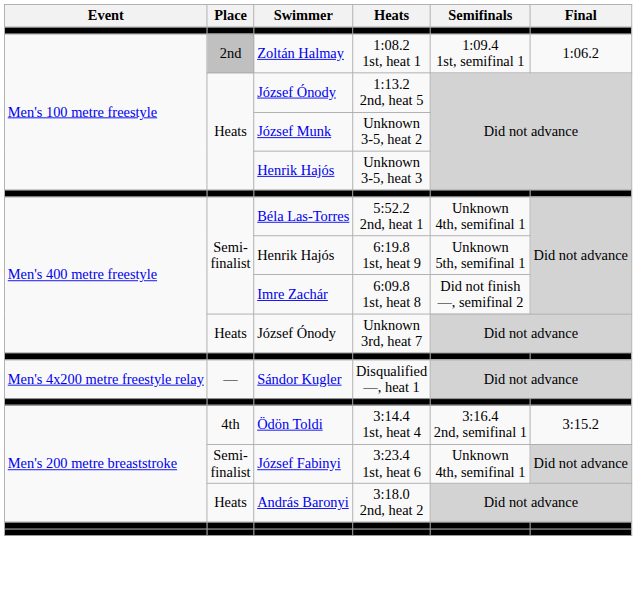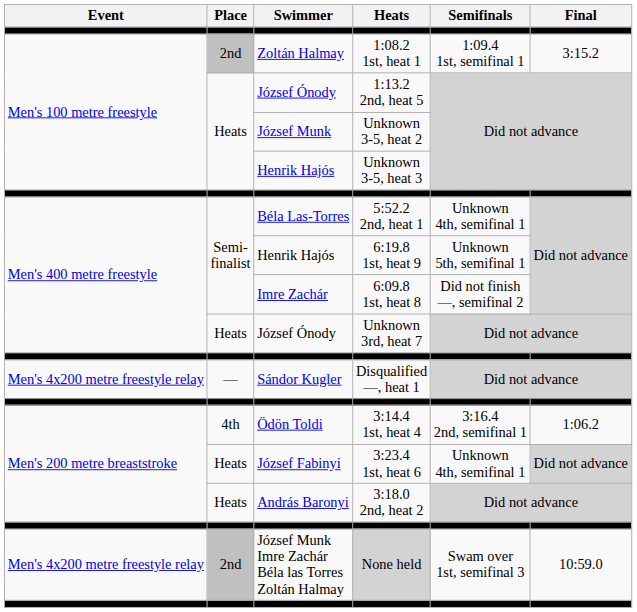 <table class=wikitable>
 <tr>
 <th>Event</th>
 <th>Place</th>
 <th>Swimmer</th>
 <th>Heats</th>
 <th>Semifinals</th>
 <th>Final</th>
 </tr>
 <tr bgcolor=black>
 <td></td>
 <td></td>
 <td></td>
 <td></td>
 <td></td>
 <td></td>
 </tr>
 <tr align=center>
 <td rowspan=4 align=left><a href='#'>Men's 100 metre freestyle</a></td>
 <td bgcolor=silver>2nd</td>
 <td align=left><a href='#'>Zoltán Halmay</a></td>
 <td>1:08.2 <br> 1st, heat 1</td>
 <td>1:09.4 <br> 1st, semifinal 1</td>
-<td>1:06.2</td>
+<td>3:15.2</td>
 </tr>
 <tr align=center>
 <td rowspan=3>Heats</td>
 <td align=left><a href='#'>József Ónody</a></td>
 <td>1:13.2 <br> 2nd, heat 5</td>
 <td rowspan=3 colspan=2 bgcolor=lightgray>Did not advance</td>
 </tr>
 <tr align=center>
 <td align=left><a href='#'>József Munk</a></td>
 <td>Unknown <br> 3-5, heat 2</td>
 </tr>
 <tr align=center>
 <td align=left><a href='#'>Henrik Hajós</a></td>
 <td>Unknown <br> 3-5, heat 3</td>
 </tr>
 <tr bgcolor=black>
 <td></td>
 <td></td>
 <td></td>
 <td></td>
 <td></td>
 <td></td>
 </tr>
 <tr align=center>
 <td rowspan=4 align=left><a href='#'>Men's 400 metre freestyle</a></td>
 <td rowspan=3>Semi-<br>finalist</td>
 <td align=left><a href='#'>Béla Las-Torres</a></td>
 <td>5:52.2 <br> 2nd, heat 1</td>
 <td>Unknown <br> 4th, semifinal 1</td>
 <td rowspan=3 bgcolor=lightgray>Did not advance</td>
 </tr>
 <tr align=center>
 <td align=left>Henrik Hajós</td>
 <td>6:19.8 <br> 1st, heat 9</td>
 <td>Unknown <br> 5th, semifinal 1</td>
 </tr>
 <tr align=center>
 <td align=left><a href='#'>Imre Zachár</a></td>
 <td>6:09.8 <br> 1st, heat 8</td>
 <td>Did not finish <br> —, semifinal 2</td>
 </tr>
 <tr align=center>
 <td>Heats</td>
 <td align=left>József Ónody</td>
 <td>Unknown <br> 3rd, heat 7</td>
 <td colspan=2 bgcolor=lightgray>Did not advance</td>
 </tr>
 <tr bgcolor=black>
 <td></td>
 <td></td>
 <td></td>
 <td></td>
 <td></td>
 <td></td>
 </tr>
 <tr align=center>
 <td align=left><a href='#'>Men's 4x200 metre freestyle relay</a></td>
 <td>—</td>
 <td align=left><a href='#'>Sándor Kugler</a></td>
 <td>Disqualified <br> —, heat 1</td>
 <td colspan=2 bgcolor=lightgray>Did not advance</td>
 </tr>
 <tr bgcolor=black>
 <td></td>
 <td></td>
 <td></td>
 <td></td>
 <td></td>
 <td></td>
 </tr>
 <tr align=center>
 <td rowspan=3 align=left><a href='#'>Men's 200 metre breaststroke</a></td>
 <td>4th</td>
 <td align=left><a href='#'>Ödön Toldi</a></td>
 <td>3:14.4 <br> 1st, heat 4</td>
 <td>3:16.4 <br> 2nd, semifinal 1</td>
-<td>3:15.2</td>
+<td>1:06.2</td>
 </tr>
 <tr align=center>
-<td>Semi-<br>finalist</td>
+<td>Heats</td>
 <td align=left><a href='#'>József Fabinyi</a></td>
 <td>3:23.4 <br> 1st, heat 6</td>
 <td>Unknown <br> 4th, semifinal 1</td>
 <td bgcolor=lightgray>Did not advance</td>
 </tr>
 <tr align=center>
 <td>Heats</td>
 <td align=left><a href='#'>András Baronyi</a></td>
 <td>3:18.0 <br> 2nd, heat 2</td>
 <td colspan=2 bgcolor=lightgray>Did not advance</td>
 </tr>
 <tr bgcolor=black>
 <td></td>
 <td></td>
 <td></td>
 <td></td>
 <td></td>
 <td></td>
 </tr>
+<tr align=center>
+<td align=left><a href='#'>Men's 4x200 metre freestyle relay</a></td>
+<td bgcolor=silver>2nd</td>
+<td align=left>József Munk <br> Imre Zachár <br> Béla las Torres <br> Zoltán Halmay</td>
+<td bgcolor=lightgray>None held</td>
+<td>Swam over <br> 1st, semifinal 3</td>
+<td>10:59.0</td>
+</tr>
 <tr bgcolor=black>
 <td></td>
 <td></td>
 <td></td>
 <td></td>
 <td></td>
 <td></td>
 </tr>
 </table>
